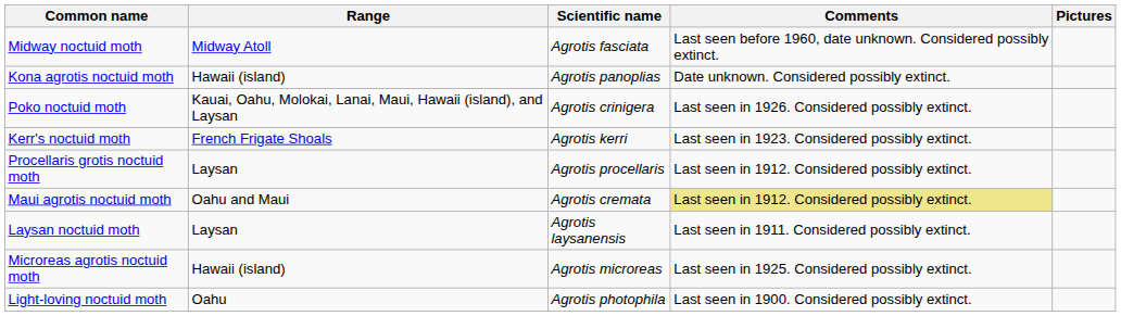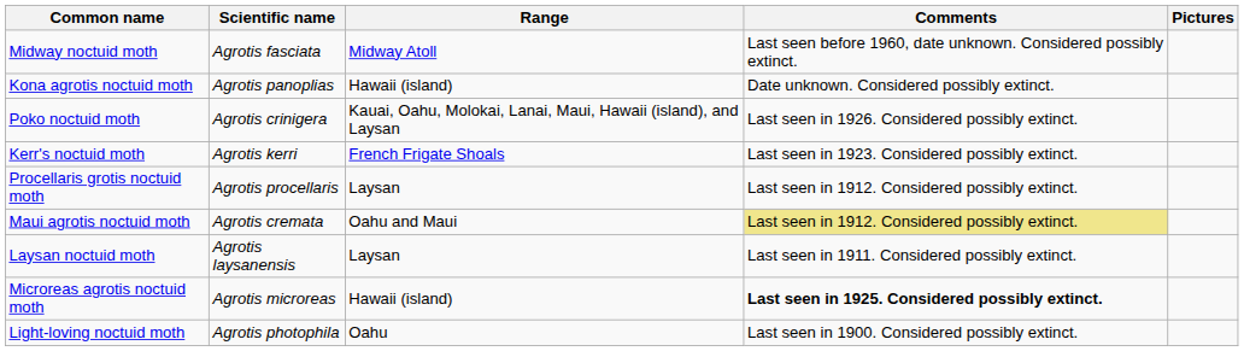 <table class="wikitable">
 <tr>
 <th>Common name</th>
+<th>Scientific name</th>
 <th>Range</th>
-<th>Scientific name</th>
 <th class="unsortable">Comments</th>
 <th class="unsortable">Pictures</th>
 </tr>
 <tr>
 <td><a href='#'>Midway noctuid moth</a></td>
+<td><em>Agrotis fasciata</em></td>
 <td><a href='#'>Midway Atoll</a></td>
-<td><em>Agrotis fasciata</em></td>
 <td>Last seen before 1960, date unknown. Considered possibly extinct.</td>
 <td></td>
 </tr>
 <tr>
 <td><a href='#'>Kona agrotis noctuid moth</a></td>
+<td><em>Agrotis panoplias</em></td>
 <td>Hawaii (island)</td>
-<td><em>Agrotis panoplias</em></td>
 <td>Date unknown. Considered possibly extinct.</td>
 <td></td>
 </tr>
 <tr>
 <td><a href='#'>Poko noctuid moth</a></td>
+<td><em>Agrotis crinigera</em></td>
 <td>Kauai, Oahu, Molokai, Lanai, Maui, Hawaii (island), and Laysan</td>
-<td><em>Agrotis crinigera</em></td>
 <td>Last seen in 1926. Considered possibly extinct.</td>
 <td></td>
 </tr>
 <tr>
 <td><a href='#'>Kerr's noctuid moth</a></td>
+<td><em>Agrotis kerri</em></td>
 <td><a href='#'>French Frigate Shoals</a></td>
-<td><em>Agrotis kerri</em></td>
 <td>Last seen in 1923. Considered possibly extinct.</td>
 <td></td>
 </tr>
 <tr>
 <td><a href='#'>Procellaris grotis noctuid moth</a></td>
+<td><em>Agrotis procellaris</em></td>
 <td>Laysan</td>
-<td><em>Agrotis procellaris</em></td>
 <td>Last seen in 1912. Considered possibly extinct.</td>
 <td></td>
 </tr>
 <tr>
 <td><a href='#'>Maui agrotis noctuid moth</a></td>
+<td><em>Agrotis cremata</em></td>
 <td>Oahu and Maui</td>
-<td><em>Agrotis cremata</em></td>
 <td style="background: khaki;">Last seen in 1912. Considered possibly extinct.</td>
 <td></td>
 </tr>
 <tr>
 <td><a href='#'>Laysan noctuid moth</a></td>
+<td><em>Agrotis laysanensis</em></td>
 <td>Laysan</td>
-<td><em>Agrotis laysanensis</em></td>
 <td>Last seen in 1911. Considered possibly extinct.</td>
 <td></td>
 </tr>
 <tr>
 <td><a href='#'>Microreas agrotis noctuid moth</a></td>
+<td><em>Agrotis microreas</em></td>
 <td>Hawaii (island)</td>
-<td><em>Agrotis microreas</em></td>
-<td>Last seen in 1925. Considered possibly extinct.</td>
+<td><strong>Last seen in 1925. Considered possibly extinct.</strong></td>
 <td></td>
 </tr>
 <tr>
 <td><a href='#'>Light-loving noctuid moth</a></td>
+<td><em>Agrotis photophila</em></td>
 <td>Oahu</td>
-<td><em>Agrotis photophila</em></td>
 <td>Last seen in 1900. Considered possibly extinct.</td>
 <td></td>
 </tr>
 </table>
